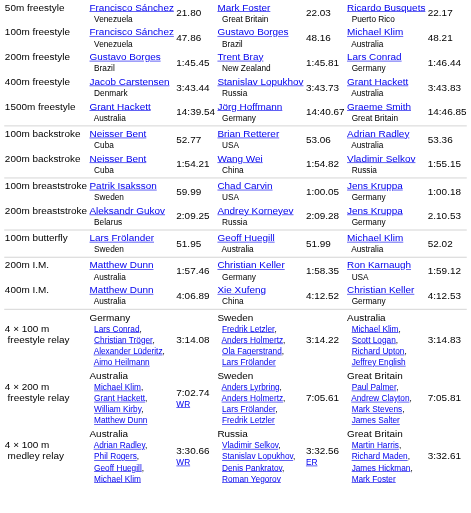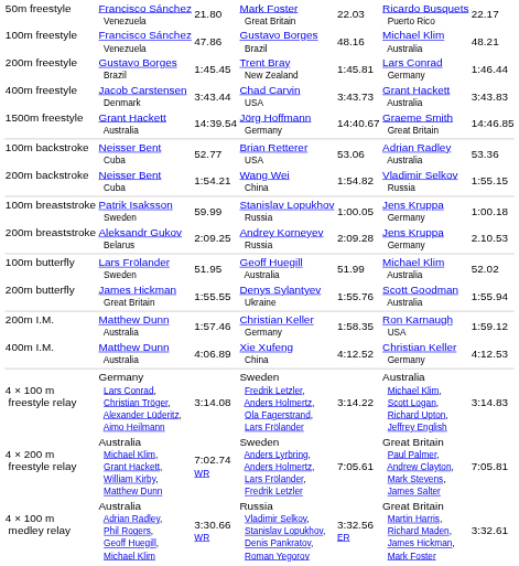 <table>
 <tr>
 <td>50m freestyle <br>   </td>
 <td><a href='#'>Francisco Sánchez</a> <small><br>   Venezuela </small></td>
 <td>21.80</td>
 <td><a href='#'>Mark Foster</a> <small><br>   Great Britain </small></td>
 <td>22.03</td>
 <td><a href='#'>Ricardo Busquets</a> <small><br>   Puerto Rico</small></td>
 <td>22.17</td>
 </tr>
 <tr>
 <td>100m freestyle <br>   </td>
 <td><a href='#'>Francisco Sánchez</a> <small><br>   Venezuela</small></td>
 <td>47.86</td>
 <td><a href='#'>Gustavo Borges</a> <small><br>   Brazil</small></td>
 <td>48.16</td>
 <td><a href='#'>Michael Klim</a> <small><br>   Australia</small></td>
 <td>48.21</td>
 </tr>
 <tr>
 <td>200m freestyle <br>   </td>
 <td><a href='#'>Gustavo Borges</a> <small><br>   Brazil</small></td>
 <td>1:45.45</td>
 <td><a href='#'>Trent Bray</a> <small><br>   New Zealand</small></td>
 <td>1:45.81</td>
 <td><a href='#'>Lars Conrad</a> <small><br>   Germany</small></td>
 <td>1:46.44</td>
 </tr>
 <tr>
 <td>400m freestyle <br>   </td>
 <td><a href='#'>Jacob Carstensen</a> <small><br>   Denmark</small></td>
 <td>3:43.44</td>
-<td><a href='#'>Stanislav Lopukhov</a> <small><br>   Russia</small></td>
+<td><a href='#'>Chad Carvin</a> <small><br>   USA</small></td>
 <td>3:43.73</td>
 <td><a href='#'>Grant Hackett</a> <small><br>   Australia</small></td>
 <td>3:43.83</td>
 </tr>
 <tr>
 <td>1500m freestyle <br>   </td>
 <td><a href='#'>Grant Hackett</a> <small><br>   Australia</small></td>
 <td>14:39.54</td>
 <td><a href='#'>Jörg Hoffmann</a> <small><br>   Germany</small></td>
 <td>14:40.67</td>
 <td><a href='#'>Graeme Smith</a> <small><br>   Great Britain</small></td>
 <td>14:46.85</td>
 </tr>
 <tr bgcolor=DDDDDD>
 <td colspan=7></td>
 </tr>
 <tr>
 <td>100m backstroke <br>   </td>
 <td><a href='#'>Neisser Bent</a> <small><br>   Cuba</small></td>
 <td>52.77</td>
 <td><a href='#'>Brian Retterer</a> <small><br>   USA</small></td>
 <td>53.06</td>
 <td><a href='#'>Adrian Radley</a> <small><br>   Australia</small></td>
 <td>53.36</td>
 </tr>
 <tr>
 <td>200m backstroke <br>   </td>
 <td><a href='#'>Neisser Bent</a> <small><br>   Cuba</small></td>
 <td>1:54.21</td>
 <td><a href='#'>Wang Wei</a> <small><br>   China</small></td>
 <td>1:54.82</td>
 <td><a href='#'>Vladimir Selkov</a> <small><br>   Russia</small></td>
 <td>1:55.15</td>
 </tr>
 <tr bgcolor=DDDDDD>
 <td colspan=7></td>
 </tr>
 <tr>
 <td>100m breaststroke <br>   </td>
 <td><a href='#'>Patrik Isaksson</a> <small><br>   Sweden</small></td>
 <td>59.99</td>
-<td><a href='#'>Chad Carvin</a> <small><br>   USA</small></td>
+<td><a href='#'>Stanislav Lopukhov</a> <small><br>   Russia</small></td>
 <td>1:00.05</td>
 <td><a href='#'>Jens Kruppa</a> <small><br>   Germany</small></td>
 <td>1:00.18</td>
 </tr>
 <tr>
 <td>200m breaststroke <br>   </td>
 <td><a href='#'>Aleksandr Gukov</a> <small><br>   Belarus</small></td>
 <td>2:09.25</td>
 <td><a href='#'>Andrey Korneyev</a> <small><br>   Russia</small></td>
 <td>2:09.28</td>
 <td><a href='#'>Jens Kruppa</a> <small><br>   Germany</small></td>
 <td>2.10.53</td>
 </tr>
 <tr bgcolor=DDDDDD>
 <td colspan=7></td>
 </tr>
 <tr>
 <td>100m butterfly <br>   </td>
 <td><a href='#'>Lars Frölander</a> <small><br>   Sweden</small></td>
 <td>51.95</td>
 <td><a href='#'>Geoff Huegill</a> <small><br>   Australia</small></td>
 <td>51.99</td>
 <td><a href='#'>Michael Klim</a> <small><br>   Australia</small></td>
 <td>52.02</td>
+</tr>
+<tr>
+<td>200m butterfly <br>   </td>
+<td><a href='#'>James Hickman</a> <small><br>   Great Britain</small></td>
+<td>1:55.55</td>
+<td><a href='#'>Denys Sylantyev</a> <small><br>   Ukraine</small></td>
+<td>1:55.76</td>
+<td><a href='#'>Scott Goodman</a> <small><br>   Australia</small></td>
+<td>1:55.94</td>
 </tr>
 <tr bgcolor=DDDDDD>
 <td colspan=7></td>
 </tr>
 <tr>
 <td>200m I.M. <br>   </td>
 <td><a href='#'>Matthew Dunn</a> <small><br>   Australia</small></td>
 <td>1:57.46</td>
 <td><a href='#'>Christian Keller</a> <small><br>   Germany</small></td>
 <td>1:58.35</td>
 <td><a href='#'>Ron Karnaugh</a> <small><br>   USA</small></td>
 <td>1:59.12</td>
 </tr>
 <tr>
 <td>400m I.M. <br>   </td>
 <td><a href='#'>Matthew Dunn</a> <small><br>   Australia </small></td>
 <td>4:06.89</td>
 <td><a href='#'>Xie Xufeng</a> <small><br>   China</small></td>
 <td>4:12.52</td>
 <td><a href='#'>Christian Keller</a> <small><br>   Germany</small></td>
 <td>4:12.53</td>
 </tr>
 <tr bgcolor=DDDDDD>
 <td colspan=7></td>
 </tr>
 <tr>
 <td>4 × 100 m <br>  freestyle relay <br>   </td>
 <td> Germany <small><br>  <a href='#'>Lars Conrad</a>,<br>  <a href='#'>Christian Tröger</a>,<br>  <a href='#'>Alexander Lüderitz</a>,<br>  <a href='#'>Aimo Heilmann</a></small></td>
 <td>3:14.08</td>
 <td> Sweden <small><br>  <a href='#'>Fredrik Letzler</a>,<br>  <a href='#'>Anders Holmertz</a>,<br>  <a href='#'>Ola Fagerstrand</a>,<br>  <a href='#'>Lars Frölander</a></small></td>
 <td>3:14.22</td>
 <td> Australia <small><br>  <a href='#'>Michael Klim</a>,<br>  <a href='#'>Scott Logan</a>,<br>  <a href='#'>Richard Upton</a>,<br>  <a href='#'>Jeffrey English</a></small></td>
 <td>3:14.83</td>
 </tr>
 <tr>
 <td>4 × 200 m <br>  freestyle relay <br>   </td>
 <td> Australia <small><br>  <a href='#'>Michael Klim</a>,<br>  <a href='#'>Grant Hackett</a>,<br>  <a href='#'>William Kirby</a>,<br>  <a href='#'>Matthew Dunn</a></small></td>
 <td>7:02.74 <small><br><a href='#'>WR</a></small></td>
 <td> Sweden <small><br>  <a href='#'>Anders Lyrbring</a>,<br>  <a href='#'>Anders Holmertz</a>,<br>  <a href='#'>Lars Frölander</a>,<br>  <a href='#'>Fredrik Letzler</a> </small></td>
 <td>7:05.61</td>
 <td> Great Britain <small><br>  <a href='#'>Paul Palmer</a>,<br>  <a href='#'>Andrew Clayton</a>, <br>  <a href='#'>Mark Stevens</a>,<br>  <a href='#'>James Salter</a> </small></td>
 <td>7:05.81</td>
 </tr>
 <tr>
 <td>4 × 100 m <br>  medley relay <br>   </td>
 <td> Australia <small><br>  <a href='#'>Adrian Radley</a>,<br>  <a href='#'>Phil Rogers</a>,<br>  <a href='#'>Geoff Huegill</a>,<br>  <a href='#'>Michael Klim</a> </small></td>
 <td>3:30.66 <small><br><a href='#'>WR</a></small></td>
 <td> Russia <small><br>  <a href='#'>Vladimir Selkov</a>,<br>  <a href='#'>Stanislav Lopukhov</a>,<br>  <a href='#'>Denis Pankratov</a>,<br>  <a href='#'>Roman Yegorov</a> </small></td>
 <td>3:32.56 <small><br> <a href='#'>ER</a> </small></td>
 <td> Great Britain <br><small>  <a href='#'>Martin Harris</a>,<br>  <a href='#'>Richard Maden</a>,<br>  <a href='#'>James Hickman</a>,<br>  <a href='#'>Mark Foster</a> </small></td>
 <td>3:32.61</td>
 </tr>
 </table>
